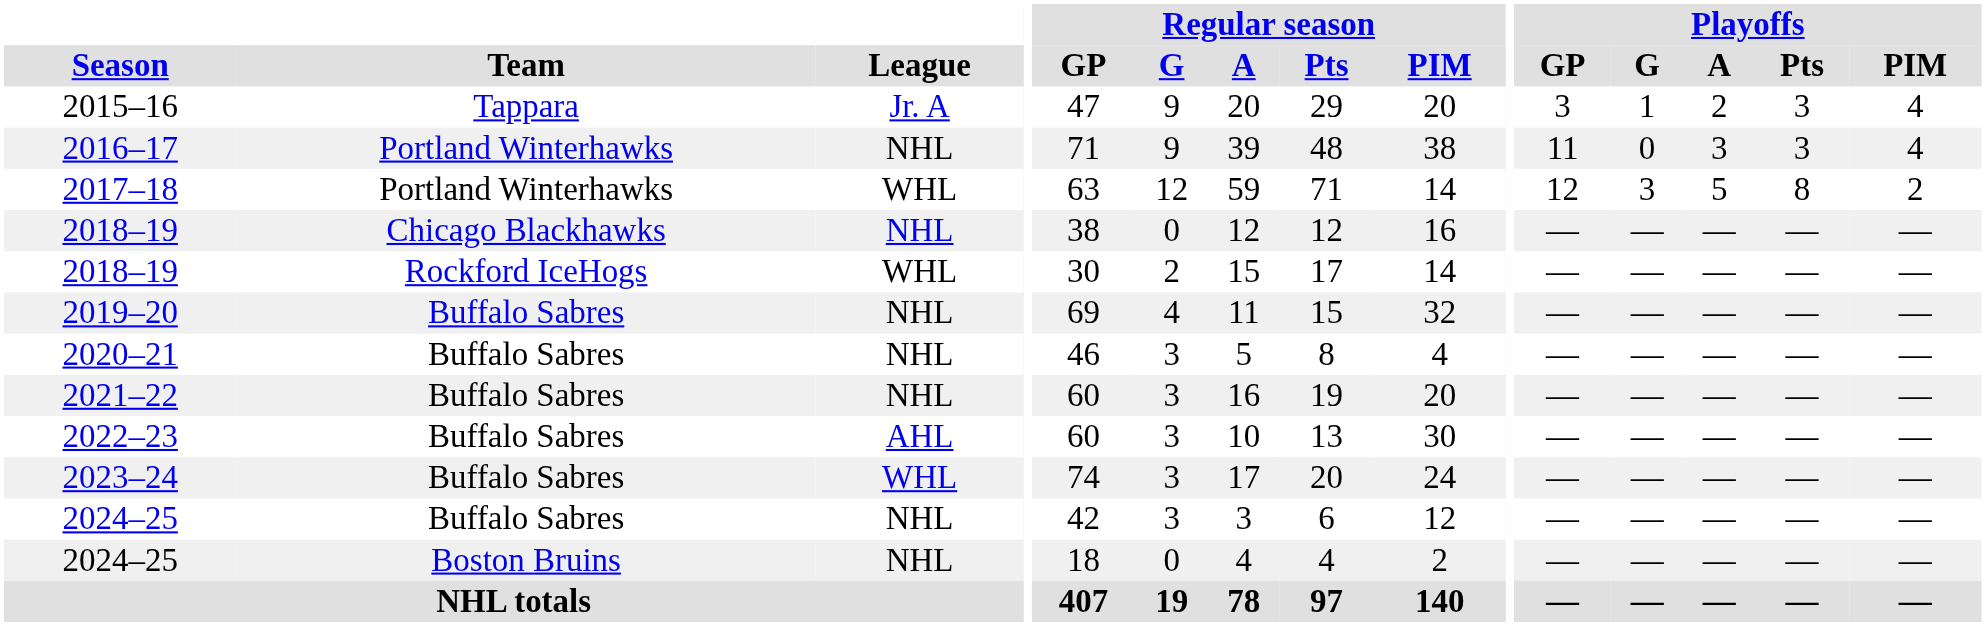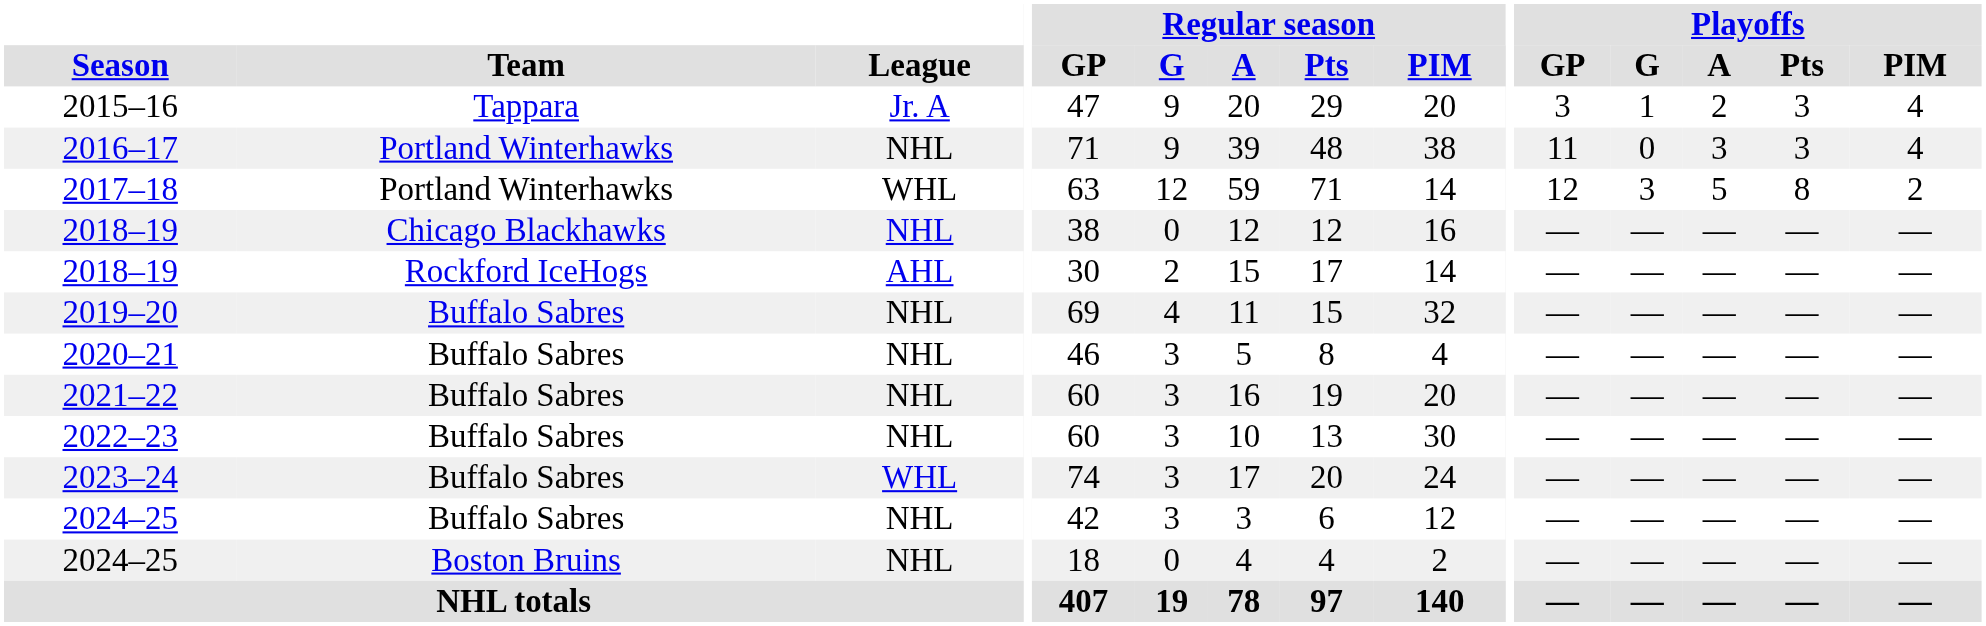 <table border="0" cellpadding="1" cellspacing="0" style="text-align:center; width:60em;">
 <tr bgcolor="#e0e0e0">
 <th colspan="3" bgcolor="#ffffff"></th>
 <th rowspan="99" bgcolor="#ffffff"></th>
 <th colspan="5"><a href='#'>Regular season</a></th>
 <th rowspan="99" bgcolor="#ffffff"></th>
 <th colspan="5"><a href='#'>Playoffs</a></th>
 </tr>
 <tr bgcolor="#e0e0e0">
 <th><a href='#'>Season</a></th>
 <th>Team</th>
 <th>League</th>
 <th>GP</th>
 <th><a href='#'>G</a></th>
 <th><a href='#'>A</a></th>
 <th><a href='#'>Pts</a></th>
 <th><a href='#'>PIM</a></th>
 <th>GP</th>
 <th>G</th>
 <th>A</th>
 <th>Pts</th>
 <th>PIM</th>
 </tr>
 <tr>
 <td>2015–16</td>
 <td><a href='#'>Tappara</a></td>
 <td><a href='#'>Jr. A</a></td>
 <td>47</td>
 <td>9</td>
 <td>20</td>
 <td>29</td>
 <td>20</td>
 <td>3</td>
 <td>1</td>
 <td>2</td>
 <td>3</td>
 <td>4</td>
 </tr>
 <tr bgcolor="#f0f0f0">
 <td><a href='#'>2016–17</a></td>
 <td><a href='#'>Portland Winterhawks</a></td>
 <td>NHL</td>
 <td>71</td>
 <td>9</td>
 <td>39</td>
 <td>48</td>
 <td>38</td>
 <td>11</td>
 <td>0</td>
 <td>3</td>
 <td>3</td>
 <td>4</td>
 </tr>
 <tr>
 <td><a href='#'>2017–18</a></td>
 <td>Portland Winterhawks</td>
 <td>WHL</td>
 <td>63</td>
 <td>12</td>
 <td>59</td>
 <td>71</td>
 <td>14</td>
 <td>12</td>
 <td>3</td>
 <td>5</td>
 <td>8</td>
 <td>2</td>
 </tr>
 <tr bgcolor="#f0f0f0">
 <td><a href='#'>2018–19</a></td>
 <td><a href='#'>Chicago Blackhawks</a></td>
 <td><a href='#'>NHL</a></td>
 <td>38</td>
 <td>0</td>
 <td>12</td>
 <td>12</td>
 <td>16</td>
 <td>—</td>
 <td>—</td>
 <td>—</td>
 <td>—</td>
 <td>—</td>
 </tr>
 <tr>
 <td><a href='#'>2018–19</a></td>
 <td><a href='#'>Rockford IceHogs</a></td>
-<td>WHL</td>
+<td><a href='#'>AHL</a></td>
 <td>30</td>
 <td>2</td>
 <td>15</td>
 <td>17</td>
 <td>14</td>
 <td>—</td>
 <td>—</td>
 <td>—</td>
 <td>—</td>
 <td>—</td>
 </tr>
 <tr bgcolor="#f0f0f0">
 <td><a href='#'>2019–20</a></td>
 <td><a href='#'>Buffalo Sabres</a></td>
 <td>NHL</td>
 <td>69</td>
 <td>4</td>
 <td>11</td>
 <td>15</td>
 <td>32</td>
 <td>—</td>
 <td>—</td>
 <td>—</td>
 <td>—</td>
 <td>—</td>
 </tr>
 <tr>
 <td><a href='#'>2020–21</a></td>
 <td>Buffalo Sabres</td>
 <td>NHL</td>
 <td>46</td>
 <td>3</td>
 <td>5</td>
 <td>8</td>
 <td>4</td>
 <td>—</td>
 <td>—</td>
 <td>—</td>
 <td>—</td>
 <td>—</td>
 </tr>
 <tr bgcolor="#f0f0f0">
 <td><a href='#'>2021–22</a></td>
 <td>Buffalo Sabres</td>
 <td>NHL</td>
 <td>60</td>
 <td>3</td>
 <td>16</td>
 <td>19</td>
 <td>20</td>
 <td>—</td>
 <td>—</td>
 <td>—</td>
 <td>—</td>
 <td>—</td>
 </tr>
 <tr>
 <td><a href='#'>2022–23</a></td>
 <td>Buffalo Sabres</td>
-<td><a href='#'>AHL</a></td>
+<td>NHL</td>
 <td>60</td>
 <td>3</td>
 <td>10</td>
 <td>13</td>
 <td>30</td>
 <td>—</td>
 <td>—</td>
 <td>—</td>
 <td>—</td>
 <td>—</td>
 </tr>
 <tr bgcolor="#f0f0f0">
 <td><a href='#'>2023–24</a></td>
 <td>Buffalo Sabres</td>
 <td><a href='#'>WHL</a></td>
 <td>74</td>
 <td>3</td>
 <td>17</td>
 <td>20</td>
 <td>24</td>
 <td>—</td>
 <td>—</td>
 <td>—</td>
 <td>—</td>
 <td>—</td>
 </tr>
 <tr>
 <td><a href='#'>2024–25</a></td>
 <td>Buffalo Sabres</td>
 <td>NHL</td>
 <td>42</td>
 <td>3</td>
 <td>3</td>
 <td>6</td>
 <td>12</td>
 <td>—</td>
 <td>—</td>
 <td>—</td>
 <td>—</td>
 <td>—</td>
 </tr>
 <tr bgcolor="#f0f0f0">
 <td>2024–25</td>
 <td><a href='#'>Boston Bruins</a></td>
 <td>NHL</td>
 <td>18</td>
 <td>0</td>
 <td>4</td>
 <td>4</td>
 <td>2</td>
 <td>—</td>
 <td>—</td>
 <td>—</td>
 <td>—</td>
 <td>—</td>
 </tr>
 <tr bgcolor="#e0e0e0">
 <th colspan="3">NHL totals</th>
 <th>407</th>
 <th>19</th>
 <th>78</th>
 <th>97</th>
 <th>140</th>
 <th>—</th>
 <th>—</th>
 <th>—</th>
 <th>—</th>
 <th>—</th>
 </tr>
 </table>
